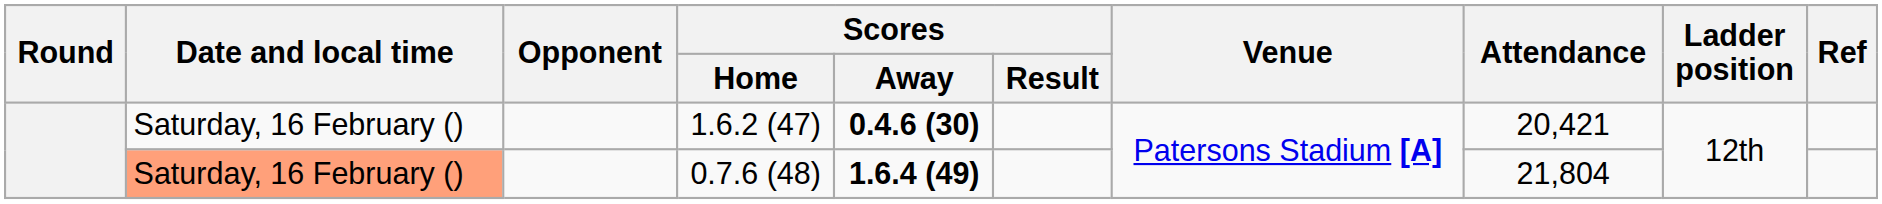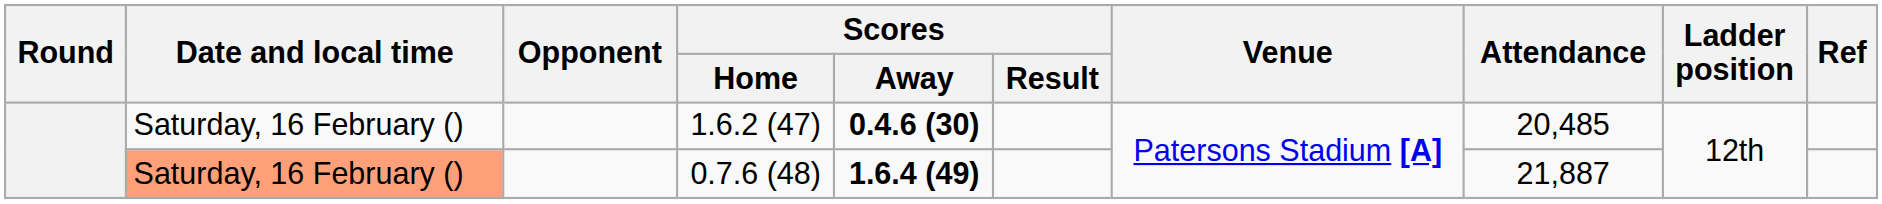 <table class="wikitable plainrowheaders" style="font-size:90%; width:100%; text-align:center;">
 <tr>
 <th scope="col" rowspan=2>Round</th>
 <th scope="col" rowspan=2>Date and local time</th>
 <th scope="col" rowspan=2>Opponent</th>
 <th scope="col" colspan=3>Scores</th>
 <th scope="col" rowspan=2>Venue</th>
 <th scope="col" rowspan=2>Attendance</th>
 <th scope="col" rowspan=2>Ladder<br>position</th>
 <th scope="col" rowspan=2>Ref</th>
 </tr>
 <tr>
 <th scope="col">Home</th>
 <th scope="col">Away</th>
 <th scope="col">Result</th>
 </tr>
 <tr>
 <th scope="row" rowspan=2></th>
 <td align=left>Saturday, 16 February ()</td>
 <td align=left></td>
 <td>1.6.2 (47)</td>
 <td><strong>0.4.6 (30)</strong></td>
 <td></td>
 <td rowspan=2><a href='#'>Patersons Stadium</a> <span></span><a href='#'><strong>[A]</strong></a></td>
-<td>20,421</td>
+<td>20,485</td>
 <td rowspan=2>12th</td>
 <td></td>
 </tr>
 <tr>
 <td align=left style="background: lightsalmon;">Saturday, 16 February ()</td>
 <td align=left></td>
 <td>0.7.6 (48)</td>
 <td><strong>1.6.4 (49) </strong></td>
 <td></td>
-<td>21,804</td>
+<td>21,887</td>
 <td></td>
 </tr>
 </table>
